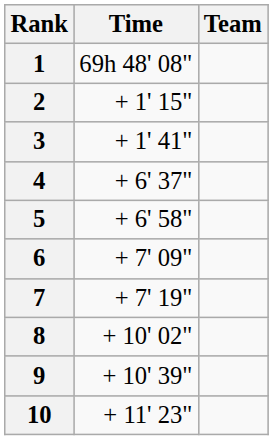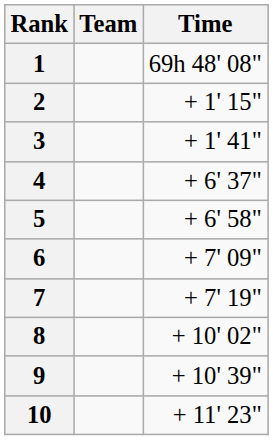 <table class="wikitable">
 <tr>
 <th scope="col">Rank</th>
+<th scope="col">Team</th>
 <th scope="col">Time</th>
-<th scope="col">Team</th>
 </tr>
 <tr>
 <th scope="row">1</th>
+<td> </td>
 <td align="right">69h 48' 08"</td>
-<td> </td>
 </tr>
 <tr>
 <th scope="row">2</th>
+<td> </td>
 <td align="right">+ 1' 15"</td>
-<td> </td>
 </tr>
 <tr>
 <th scope="row">3</th>
+<td> </td>
 <td align="right">+ 1' 41"</td>
-<td> </td>
 </tr>
 <tr>
 <th scope="row">4</th>
+<td> </td>
 <td align="right">+ 6' 37"</td>
-<td> </td>
 </tr>
 <tr>
 <th scope="row">5</th>
+<td> </td>
 <td align="right">+ 6' 58"</td>
-<td> </td>
 </tr>
 <tr>
 <th scope="row">6</th>
+<td> </td>
 <td align="right">+ 7' 09"</td>
-<td> </td>
 </tr>
 <tr>
 <th scope="row">7</th>
+<td> </td>
 <td align="right">+ 7' 19"</td>
-<td> </td>
 </tr>
 <tr>
 <th scope="row">8</th>
+<td> </td>
 <td align="right">+ 10' 02"</td>
-<td> </td>
 </tr>
 <tr>
 <th scope="row">9</th>
+<td> </td>
 <td align="right">+ 10' 39"</td>
-<td> </td>
 </tr>
 <tr>
 <th scope="row">10</th>
+<td> </td>
 <td align="right">+ 11' 23"</td>
-<td> </td>
 </tr>
 </table>
